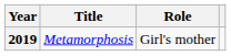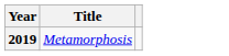 <table class="wikitable plainrowheaders">
 <tr>
 <th scope="col">Year</th>
 <th scope="col">Title</th>
-<th scope="col">Role</th>
 <th scope="col" class="unsortable"></th>
 </tr>
 <tr>
 <th scope="row">2019</th>
 <td><em><a href='#'>Metamorphosis</a></em></td>
-<td>Girl's mother</td>
 <td style="text-align:center"></td>
 </tr>
 </table>
